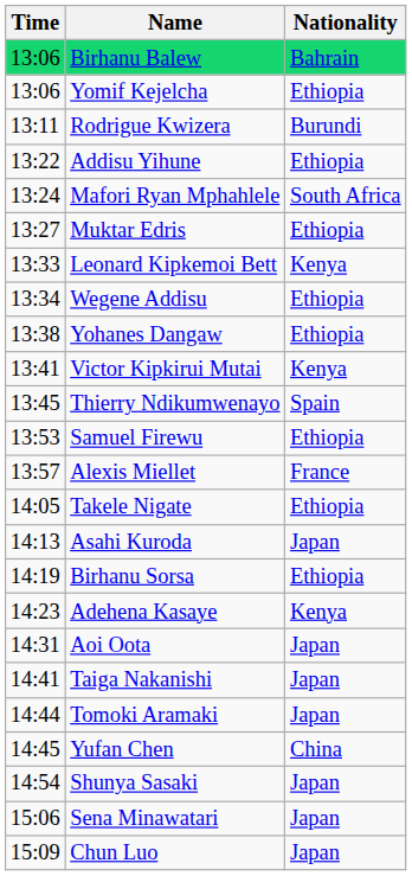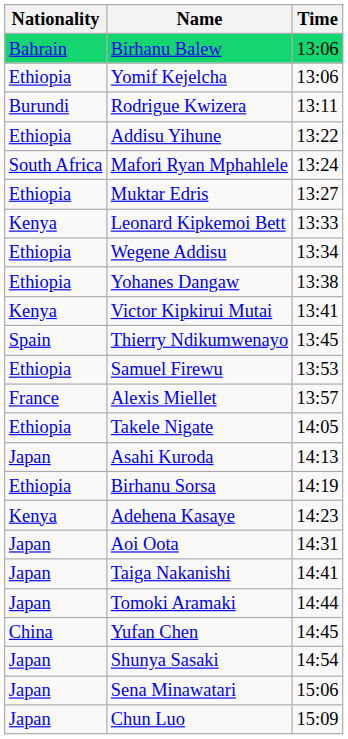 <table class="wikitable mw-collapsible mw-collapsed">
 <tr>
+<th>Nationality</th>
+<th>Name</th>
 <th>Time</th>
-<th>Name</th>
-<th>Nationality</th>
 </tr>
 <tr>
+<td style="background:#15D56F; color:black;"><a href='#'>Bahrain</a></td>
+<td style="background:#15D56F; color:black;"><a href='#'>Birhanu Balew</a></td>
 <td style="background:#15D56F; color:black;">13:06</td>
-<td style="background:#15D56F; color:black;"><a href='#'>Birhanu Balew</a></td>
-<td style="background:#15D56F; color:black;"><a href='#'>Bahrain</a></td>
 </tr>
 <tr>
+<td><a href='#'>Ethiopia</a></td>
+<td><a href='#'>Yomif Kejelcha</a></td>
 <td>13:06</td>
-<td><a href='#'>Yomif Kejelcha</a></td>
-<td><a href='#'>Ethiopia</a></td>
 </tr>
 <tr>
+<td><a href='#'>Burundi</a></td>
+<td><a href='#'>Rodrigue Kwizera</a></td>
 <td>13:11</td>
-<td><a href='#'>Rodrigue Kwizera</a></td>
-<td><a href='#'>Burundi</a></td>
 </tr>
 <tr>
+<td><a href='#'>Ethiopia</a></td>
+<td><a href='#'>Addisu Yihune</a></td>
 <td>13:22</td>
-<td><a href='#'>Addisu Yihune</a></td>
-<td><a href='#'>Ethiopia</a></td>
 </tr>
 <tr>
+<td><a href='#'>South Africa</a></td>
+<td><a href='#'>Mafori Ryan Mphahlele</a></td>
 <td>13:24</td>
-<td><a href='#'>Mafori Ryan Mphahlele</a></td>
-<td><a href='#'>South Africa</a></td>
 </tr>
 <tr>
+<td><a href='#'>Ethiopia</a></td>
+<td><a href='#'>Muktar Edris</a></td>
 <td>13:27</td>
-<td><a href='#'>Muktar Edris</a></td>
-<td><a href='#'>Ethiopia</a></td>
 </tr>
 <tr>
+<td><a href='#'>Kenya</a></td>
+<td><a href='#'>Leonard Kipkemoi Bett</a></td>
 <td>13:33</td>
-<td><a href='#'>Leonard Kipkemoi Bett</a></td>
-<td><a href='#'>Kenya</a></td>
 </tr>
 <tr>
+<td><a href='#'>Ethiopia</a></td>
+<td><a href='#'>Wegene Addisu</a></td>
 <td>13:34</td>
-<td><a href='#'>Wegene Addisu</a></td>
-<td><a href='#'>Ethiopia</a></td>
 </tr>
 <tr>
+<td><a href='#'>Ethiopia</a></td>
+<td><a href='#'>Yohanes Dangaw</a></td>
 <td>13:38</td>
-<td><a href='#'>Yohanes Dangaw</a></td>
-<td><a href='#'>Ethiopia</a></td>
 </tr>
 <tr>
+<td><a href='#'>Kenya</a></td>
+<td><a href='#'>Victor Kipkirui Mutai</a></td>
 <td>13:41</td>
-<td><a href='#'>Victor Kipkirui Mutai</a></td>
-<td><a href='#'>Kenya</a></td>
 </tr>
 <tr>
+<td><a href='#'>Spain</a></td>
+<td><a href='#'>Thierry Ndikumwenayo</a></td>
 <td>13:45</td>
-<td><a href='#'>Thierry Ndikumwenayo</a></td>
-<td><a href='#'>Spain</a></td>
 </tr>
 <tr>
+<td><a href='#'>Ethiopia</a></td>
+<td><a href='#'>Samuel Firewu</a></td>
 <td>13:53</td>
-<td><a href='#'>Samuel Firewu</a></td>
-<td><a href='#'>Ethiopia</a></td>
 </tr>
 <tr>
+<td><a href='#'>France</a></td>
+<td><a href='#'>Alexis Miellet</a></td>
 <td>13:57</td>
-<td><a href='#'>Alexis Miellet</a></td>
-<td><a href='#'>France</a></td>
 </tr>
 <tr>
+<td><a href='#'>Ethiopia</a></td>
+<td><a href='#'>Takele Nigate</a></td>
 <td>14:05</td>
-<td><a href='#'>Takele Nigate</a></td>
-<td><a href='#'>Ethiopia</a></td>
 </tr>
 <tr>
+<td><a href='#'>Japan</a></td>
+<td><a href='#'>Asahi Kuroda</a></td>
 <td>14:13</td>
-<td><a href='#'>Asahi Kuroda</a></td>
-<td><a href='#'>Japan</a></td>
 </tr>
 <tr>
+<td><a href='#'>Ethiopia</a></td>
+<td><a href='#'>Birhanu Sorsa</a></td>
 <td>14:19</td>
-<td><a href='#'>Birhanu Sorsa</a></td>
-<td><a href='#'>Ethiopia</a></td>
 </tr>
 <tr>
+<td><a href='#'>Kenya</a></td>
+<td><a href='#'>Adehena Kasaye</a></td>
 <td>14:23</td>
-<td><a href='#'>Adehena Kasaye</a></td>
-<td><a href='#'>Kenya</a></td>
 </tr>
 <tr>
+<td><a href='#'>Japan</a></td>
+<td><a href='#'>Aoi Oota</a></td>
 <td>14:31</td>
-<td><a href='#'>Aoi Oota</a></td>
-<td><a href='#'>Japan</a></td>
 </tr>
 <tr>
+<td><a href='#'>Japan</a></td>
+<td><a href='#'>Taiga Nakanishi</a></td>
 <td>14:41</td>
-<td><a href='#'>Taiga Nakanishi</a></td>
-<td><a href='#'>Japan</a></td>
 </tr>
 <tr>
+<td><a href='#'>Japan</a></td>
+<td><a href='#'>Tomoki Aramaki</a></td>
 <td>14:44</td>
-<td><a href='#'>Tomoki Aramaki</a></td>
-<td><a href='#'>Japan</a></td>
 </tr>
 <tr>
+<td><a href='#'>China</a></td>
+<td><a href='#'>Yufan Chen</a></td>
 <td>14:45</td>
-<td><a href='#'>Yufan Chen</a></td>
-<td><a href='#'>China</a></td>
 </tr>
 <tr>
+<td><a href='#'>Japan</a></td>
+<td><a href='#'>Shunya Sasaki</a></td>
 <td>14:54</td>
-<td><a href='#'>Shunya Sasaki</a></td>
-<td><a href='#'>Japan</a></td>
 </tr>
 <tr>
+<td><a href='#'>Japan</a></td>
+<td><a href='#'>Sena Minawatari</a></td>
 <td>15:06</td>
-<td><a href='#'>Sena Minawatari</a></td>
-<td><a href='#'>Japan</a></td>
 </tr>
 <tr>
+<td><a href='#'>Japan</a></td>
+<td><a href='#'>Chun Luo</a></td>
 <td>15:09</td>
-<td><a href='#'>Chun Luo</a></td>
-<td><a href='#'>Japan</a></td>
 </tr>
 </table>
